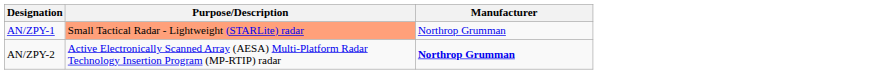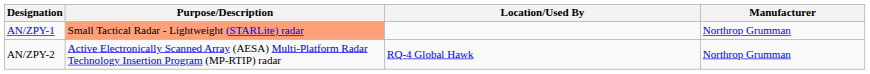 <table class="wikitable sortable">
 <tr>
 <th scope="col">Designation</th>
 <th scope="col" style="width: 500px;">Purpose/Description</th>
+<th scope="col" style="width: 500px;">Location/Used By</th>
 <th scope="col" style="width: 250px;">Manufacturer</th>
 </tr>
 <tr>
 <td><a href='#'>AN/ZPY-1</a></td>
 <td style="background: lightsalmon;">Small Tactical Radar - Lightweight <a href='#'>(STARLite) radar</a></td>
+<td></td>
 <td><a href='#'>Northrop Grumman</a></td>
 </tr>
 <tr>
 <td>AN/ZPY-2</td>
 <td><a href='#'>Active Electronically Scanned Array</a> (AESA) <a href='#'>Multi-Platform Radar Technology Insertion Program</a> (MP-RTIP) radar</td>
-<td><strong><a href='#'>Northrop Grumman</a></strong></td>
+<td><a href='#'>RQ-4 Global Hawk</a></td>
+<td><a href='#'>Northrop Grumman</a></td>
 </tr>
 </table>
